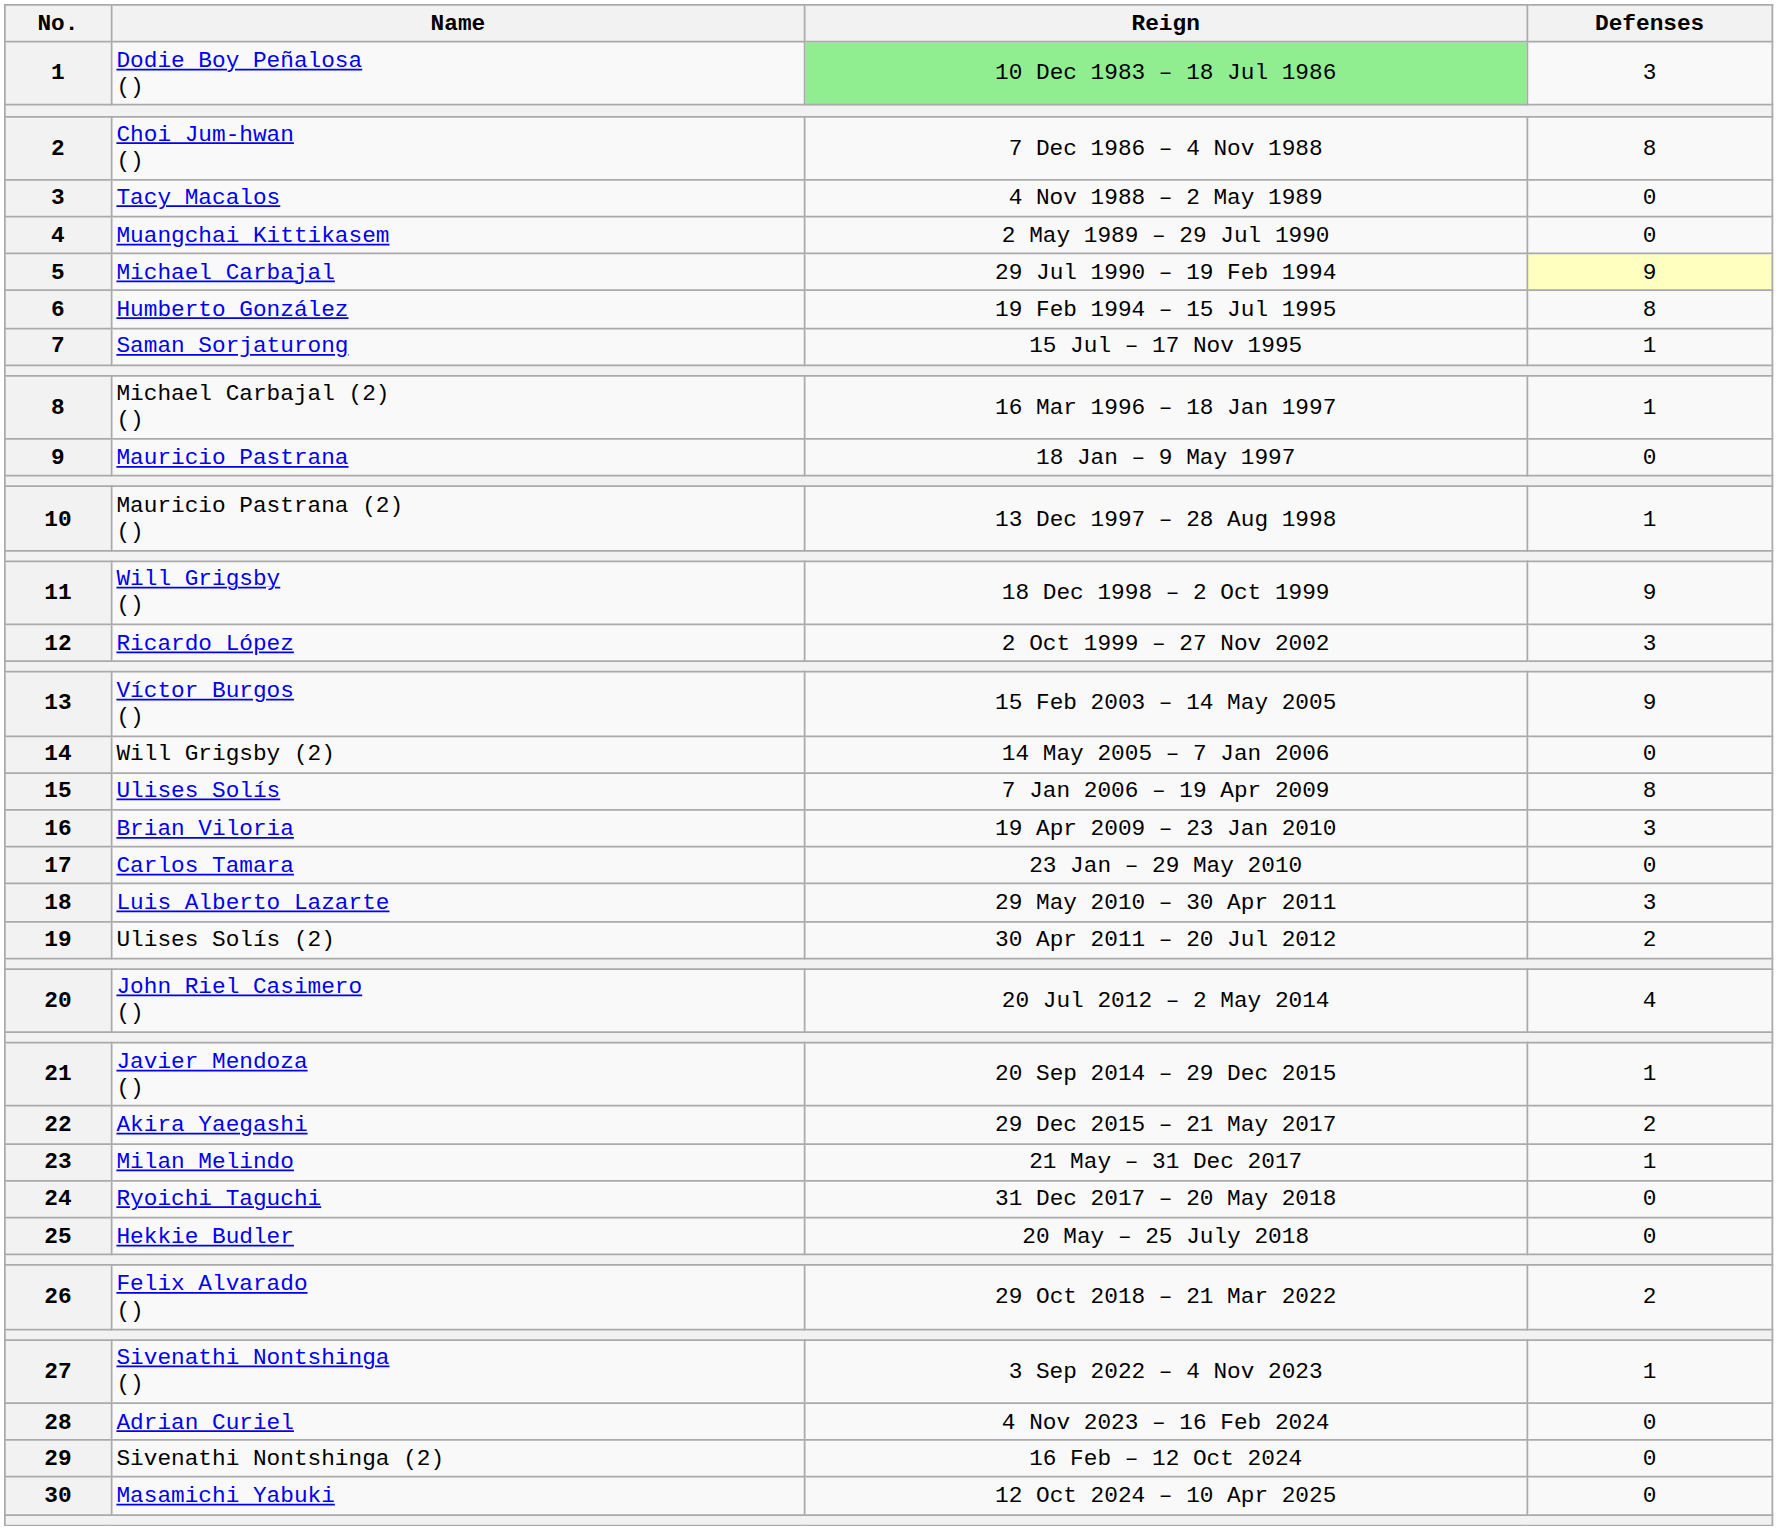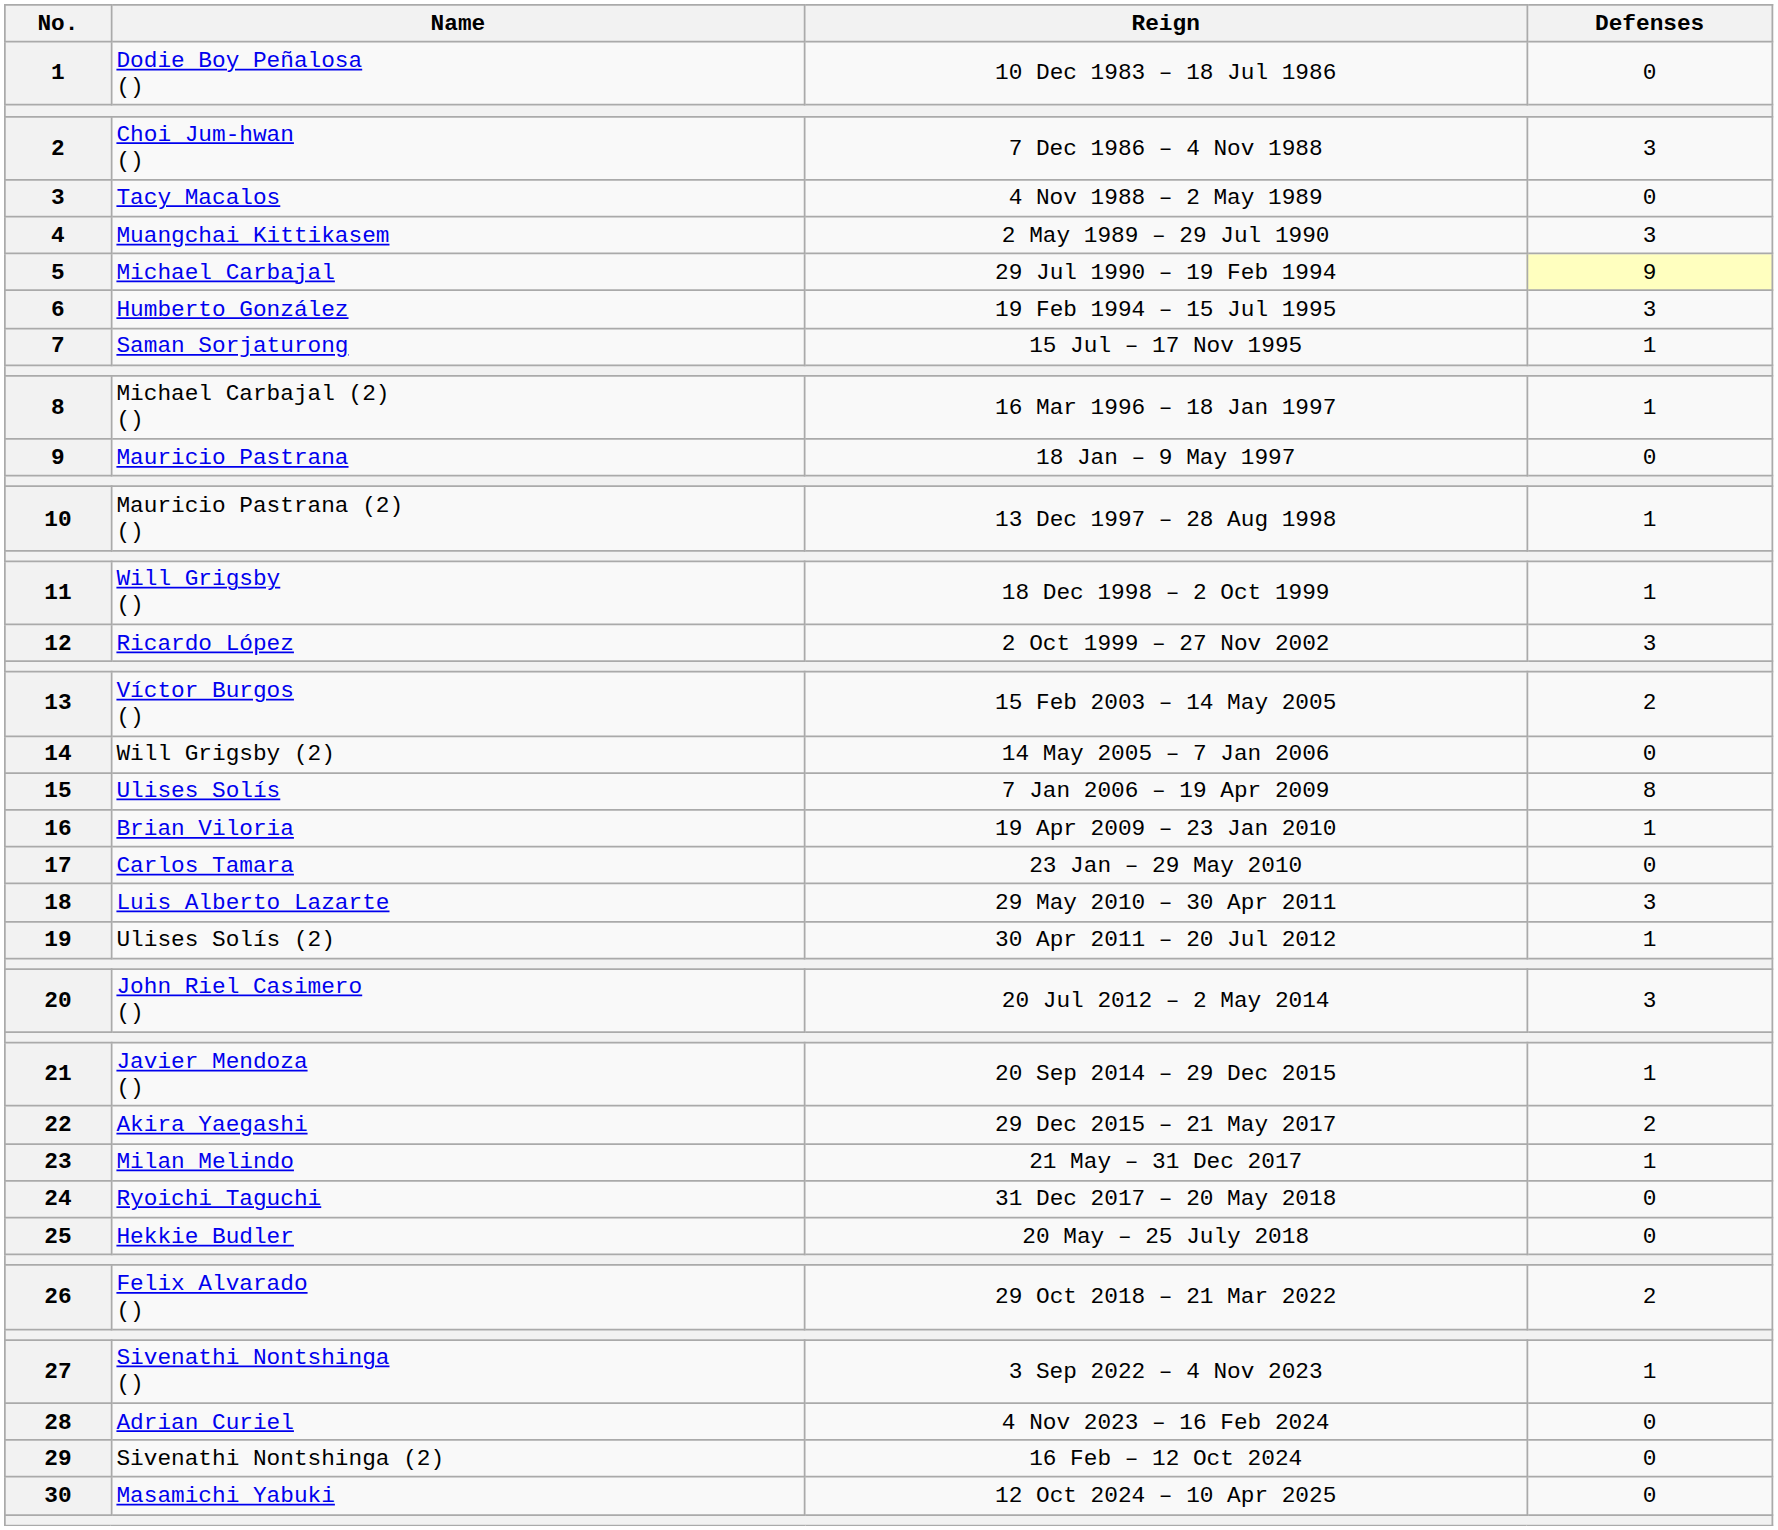 <table class="wikitable sortable" style="width:80%;">
 <tr>
 <th>No.</th>
 <th>Name</th>
 <th>Reign</th>
 <th>Defenses</th>
 </tr>
 <tr align=center>
 <th>1</th>
 <td align=left><a href='#'>Dodie Boy Peñalosa</a><br>()</td>
-<td style="background: lightgreen;">10 Dec 1983 – 18 Jul 1986</td>
-<td>3</td>
+<td>10 Dec 1983 – 18 Jul 1986</td>
+<td>0</td>
 </tr>
 <tr align=center>
 <th colspan=4></th>
 </tr>
 <tr align=center>
 <th>2</th>
 <td align=left><a href='#'>Choi Jum-hwan</a><br>()</td>
 <td>7 Dec 1986 – 4 Nov 1988</td>
-<td>8</td>
+<td>3</td>
 </tr>
 <tr align=center>
 <th>3</th>
 <td align=left><a href='#'>Tacy Macalos</a></td>
 <td>4 Nov 1988 – 2 May 1989</td>
 <td>0</td>
 </tr>
 <tr align=center>
 <th>4</th>
 <td align=left><a href='#'>Muangchai Kittikasem</a></td>
 <td>2 May 1989 – 29 Jul 1990</td>
-<td>0</td>
+<td>3</td>
 </tr>
 <tr align=center>
 <th>5</th>
 <td align=left><a href='#'>Michael Carbajal</a></td>
 <td>29 Jul 1990 – 19 Feb 1994</td>
 <td style="background:#ffffbf;">9</td>
 </tr>
 <tr align=center>
 <th>6</th>
 <td align=left><a href='#'>Humberto González</a></td>
 <td>19 Feb 1994 – 15 Jul 1995</td>
-<td>8</td>
+<td>3</td>
 </tr>
 <tr align=center>
 <th>7</th>
 <td align=left><a href='#'>Saman Sorjaturong</a></td>
 <td>15 Jul – 17 Nov 1995</td>
 <td>1</td>
 </tr>
 <tr align=center>
 <th colspan=4></th>
 </tr>
 <tr align=center>
 <th>8</th>
 <td align=left>Michael Carbajal (2)<br>()</td>
 <td>16 Mar 1996 – 18 Jan 1997</td>
 <td>1</td>
 </tr>
 <tr align=center>
 <th>9</th>
 <td align=left><a href='#'>Mauricio Pastrana</a></td>
 <td>18 Jan – 9 May 1997</td>
 <td>0</td>
 </tr>
 <tr align=center>
 <th colspan=5></th>
 </tr>
 <tr align=center>
 <th>10</th>
 <td align=left>Mauricio Pastrana (2)<br>()</td>
 <td>13 Dec 1997 – 28 Aug 1998</td>
 <td>1</td>
 </tr>
 <tr align=center>
 <th colspan=4></th>
 </tr>
 <tr align=center>
 <th>11</th>
 <td align=left><a href='#'>Will Grigsby</a><br>()</td>
 <td>18 Dec 1998 – 2 Oct 1999</td>
-<td>9</td>
+<td>1</td>
 </tr>
 <tr align=center>
 <th>12</th>
 <td align=left><a href='#'>Ricardo López</a></td>
 <td>2 Oct 1999 – 27 Nov 2002</td>
 <td>3</td>
 </tr>
 <tr align=center>
 <th colspan=4></th>
 </tr>
 <tr align=center>
 <th>13</th>
 <td align=left><a href='#'>Víctor Burgos</a><br>()</td>
 <td>15 Feb 2003 – 14 May 2005</td>
-<td>9</td>
+<td>2</td>
 </tr>
 <tr align=center>
 <th>14</th>
 <td align=left>Will Grigsby (2)</td>
 <td>14 May 2005 – 7 Jan 2006</td>
 <td>0</td>
 </tr>
 <tr align=center>
 <th>15</th>
 <td align=left><a href='#'>Ulises Solís</a></td>
 <td>7 Jan 2006 – 19 Apr 2009</td>
 <td>8</td>
 </tr>
 <tr align=center>
 <th>16</th>
 <td align=left><a href='#'>Brian Viloria</a></td>
 <td>19 Apr 2009 – 23 Jan 2010</td>
-<td>3</td>
+<td>1</td>
 </tr>
 <tr align=center>
 <th>17</th>
 <td align=left><a href='#'>Carlos Tamara</a></td>
 <td>23 Jan – 29 May 2010</td>
 <td>0</td>
 </tr>
 <tr align=center>
 <th>18</th>
 <td align=left><a href='#'>Luis Alberto Lazarte</a></td>
 <td>29 May 2010 – 30 Apr 2011</td>
 <td>3</td>
 </tr>
 <tr align=center>
 <th>19</th>
 <td align=left>Ulises Solís (2)</td>
 <td>30 Apr 2011 – 20 Jul 2012</td>
-<td>2</td>
+<td>1</td>
 </tr>
 <tr align=center>
 <th colspan=4></th>
 </tr>
 <tr align=center>
 <th>20</th>
 <td align=left><a href='#'>John Riel Casimero</a><br>()</td>
 <td>20 Jul 2012 – 2 May 2014</td>
-<td>4</td>
+<td>3</td>
 </tr>
 <tr align=center>
 <th colspan=4></th>
 </tr>
 <tr align=center>
 <th>21</th>
 <td align=left><a href='#'>Javier Mendoza</a><br>()</td>
 <td>20 Sep 2014 – 29 Dec 2015</td>
 <td>1</td>
 </tr>
 <tr align=center>
 <th>22</th>
 <td align=left><a href='#'>Akira Yaegashi</a></td>
 <td>29 Dec 2015 – 21 May 2017</td>
 <td>2</td>
 </tr>
 <tr align=center>
 <th>23</th>
 <td align=left><a href='#'>Milan Melindo</a></td>
 <td>21 May – 31 Dec 2017</td>
 <td>1</td>
 </tr>
 <tr align=center>
 <th>24</th>
 <td align=left><a href='#'>Ryoichi Taguchi</a></td>
 <td>31 Dec 2017 – 20 May 2018</td>
 <td>0</td>
 </tr>
 <tr align=center>
 <th>25</th>
 <td align=left><a href='#'>Hekkie Budler</a></td>
 <td>20 May – 25 July 2018</td>
 <td>0</td>
 </tr>
 <tr align=center>
 <th colspan=4></th>
 </tr>
 <tr align=center>
 <th>26</th>
 <td align=left><a href='#'>Felix Alvarado</a><br>()</td>
 <td>29 Oct 2018 – 21 Mar 2022</td>
 <td>2</td>
 </tr>
 <tr align=center>
 <th colspan=4></th>
 </tr>
 <tr align=center>
 <th>27</th>
 <td align=left><a href='#'>Sivenathi Nontshinga</a><br>()</td>
 <td>3 Sep 2022 – 4 Nov 2023</td>
 <td>1</td>
 </tr>
 <tr align=center>
 <th>28</th>
 <td align=left><a href='#'>Adrian Curiel</a></td>
 <td>4 Nov 2023 – 16 Feb 2024</td>
 <td>0</td>
 </tr>
 <tr align=center>
 <th>29</th>
 <td align=left>Sivenathi Nontshinga (2)</td>
 <td>16 Feb – 12 Oct 2024</td>
 <td>0</td>
 </tr>
 <tr align=center>
 <th>30</th>
 <td align=left><a href='#'>Masamichi Yabuki</a></td>
 <td>12 Oct 2024 – 10 Apr 2025</td>
 <td>0</td>
 </tr>
 <tr align=center>
 <th colspan=4></th>
 </tr>
 </table>
